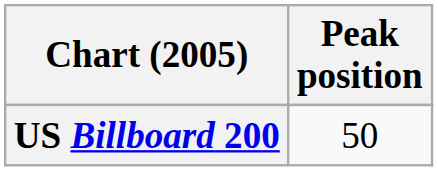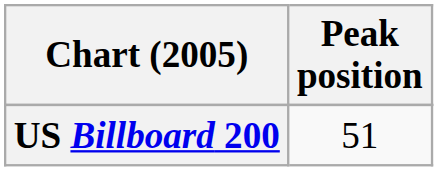 <table class="wikitable sortable plainrowheaders">
 <tr>
 <th scope="col">Chart (2005)</th>
 <th scope="col">Peak<br>position</th>
 </tr>
 <tr>
 </tr>
 <tr>
 <th scope="row">US <a href='#'><em>Billboard</em> 200</a></th>
-<td align="center">50</td>
+<td align="center">51</td>
 </tr>
 </table>
